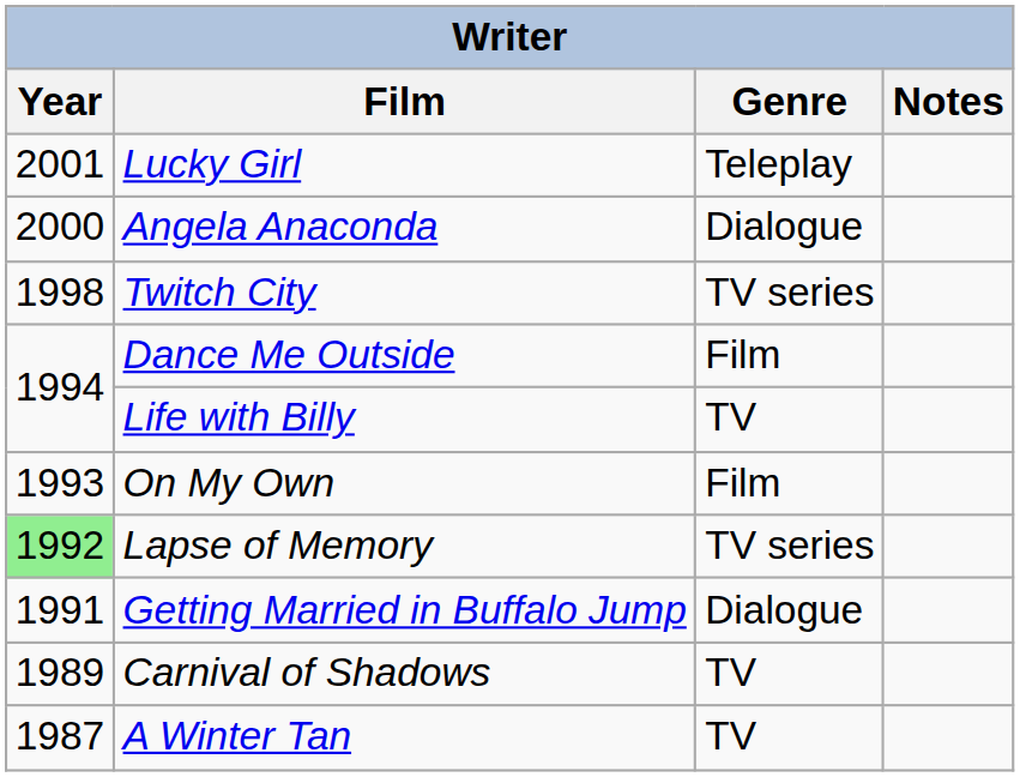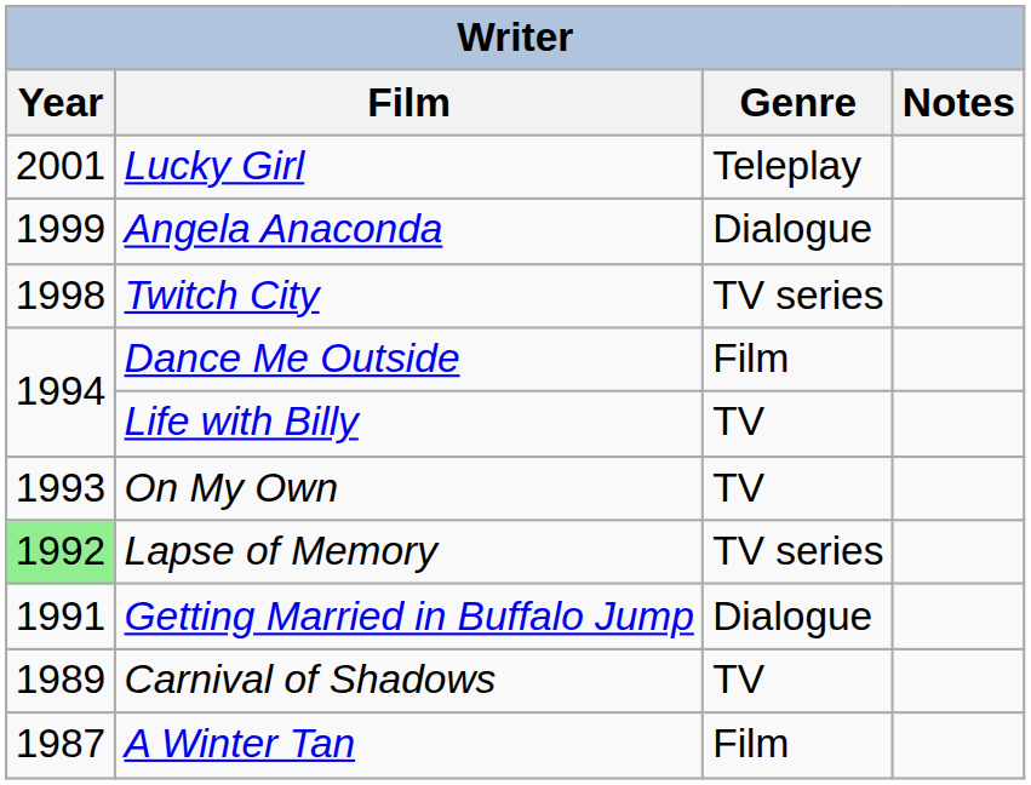 <table class="wikitable">
 <tr>
 <th colspan="4" style="background: LightSteelBlue;">Writer</th>
 </tr>
 <tr>
 <th>Year</th>
 <th>Film</th>
 <th>Genre</th>
 <th>Notes</th>
 </tr>
 <tr>
 <td>2001</td>
 <td><em><a href='#'>Lucky Girl</a></em></td>
 <td>Teleplay</td>
 <td></td>
 </tr>
 <tr>
-<td>2000</td>
+<td>1999</td>
 <td><em><a href='#'>Angela Anaconda</a></em></td>
 <td>Dialogue</td>
 <td></td>
 </tr>
 <tr>
 <td>1998</td>
 <td><em><a href='#'>Twitch City</a></em></td>
 <td>TV series</td>
 <td></td>
 </tr>
 <tr>
 <td rowspan="2">1994</td>
 <td><em><a href='#'>Dance Me Outside</a></em></td>
 <td>Film</td>
 <td></td>
 </tr>
 <tr>
 <td><em><a href='#'>Life with Billy</a></em></td>
 <td>TV</td>
 <td></td>
 </tr>
 <tr>
 <td>1993</td>
 <td><em>On My Own</em></td>
-<td>Film</td>
+<td>TV</td>
 <td></td>
 </tr>
 <tr>
 <td style="background: lightgreen;">1992</td>
 <td><em>Lapse of Memory</em></td>
 <td>TV series</td>
 <td></td>
 </tr>
 <tr>
 <td>1991</td>
 <td><em><a href='#'>Getting Married in Buffalo Jump</a></em></td>
 <td>Dialogue</td>
 <td></td>
 </tr>
 <tr>
 <td>1989</td>
 <td><em>Carnival of Shadows</em></td>
 <td>TV</td>
 <td></td>
 </tr>
 <tr>
 <td>1987</td>
 <td><em><a href='#'>A Winter Tan</a></em></td>
-<td>TV</td>
+<td>Film</td>
 <td></td>
 </tr>
 </table>
